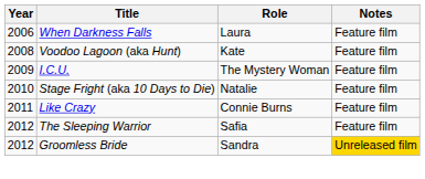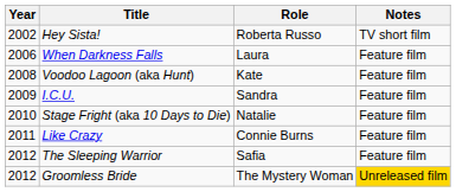 <table class="wikitable sortable">
 <tr>
 <th>Year</th>
 <th>Title</th>
 <th>Role</th>
 <th class="unsortable">Notes</th>
+</tr>
+<tr>
+<td>2002</td>
+<td><em>Hey Sista!</em></td>
+<td>Roberta Russo</td>
+<td>TV short film</td>
 </tr>
 <tr>
 <td>2006</td>
 <td><em><a href='#'>When Darkness Falls</a></em></td>
 <td>Laura</td>
 <td>Feature film</td>
 </tr>
 <tr>
 <td>2008</td>
 <td><em>Voodoo Lagoon</em> (aka <em>Hunt</em>)</td>
 <td>Kate</td>
 <td>Feature film</td>
 </tr>
 <tr>
 <td>2009</td>
 <td><em><a href='#'>I.C.U.</a></em></td>
-<td>The Mystery Woman</td>
+<td>Sandra</td>
 <td>Feature film</td>
 </tr>
 <tr>
 <td>2010</td>
 <td><em>Stage Fright</em> (aka <em>10 Days to Die</em>)</td>
 <td>Natalie</td>
 <td>Feature film</td>
 </tr>
 <tr>
 <td>2011</td>
 <td><em><a href='#'>Like Crazy</a></em></td>
 <td>Connie Burns</td>
 <td>Feature film</td>
 </tr>
 <tr>
 <td>2012</td>
 <td><em>The Sleeping Warrior</em></td>
 <td>Safia</td>
 <td>Feature film</td>
 </tr>
 <tr>
 <td>2012</td>
 <td><em>Groomless Bride</em></td>
-<td>Sandra</td>
+<td>The Mystery Woman</td>
 <td style="background: gold;">Unreleased film</td>
 </tr>
 </table>
